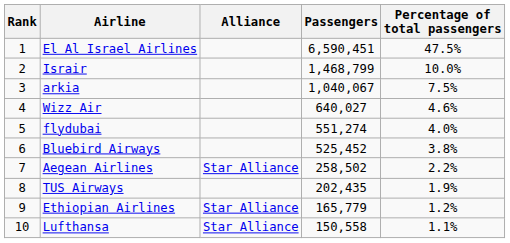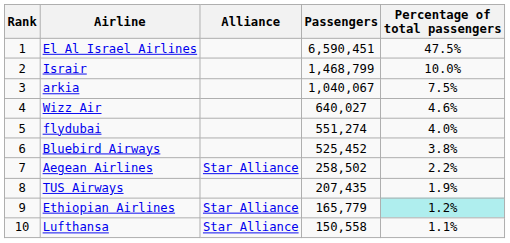 <table class="wikitable">
 <tr>
 <th>Rank</th>
 <th>Airline</th>
 <th>Alliance</th>
 <th>Passengers</th>
 <th>Percentage of<br>total passengers</th>
 </tr>
 <tr>
 <td align=center>1</td>
 <td><a href='#'>El Al Israel Airlines</a></td>
 <td></td>
 <td align=center>6,590,451</td>
 <td align=center>47.5%</td>
 </tr>
 <tr>
 <td align=center>2</td>
 <td><a href='#'>Israir</a></td>
 <td></td>
 <td align=center>1,468,799</td>
 <td align=center>10.0%</td>
 </tr>
 <tr>
 <td align=center>3</td>
 <td><a href='#'>arkia</a></td>
 <td></td>
 <td align=center>1,040,067</td>
 <td align=center>7.5%</td>
 </tr>
 <tr>
 <td align=center>4</td>
 <td><a href='#'>Wizz Air</a></td>
 <td></td>
 <td align=center>640,027</td>
 <td align=center>4.6%</td>
 </tr>
 <tr>
 <td align=center>5</td>
 <td><a href='#'>flydubai</a></td>
 <td></td>
 <td align=center>551,274</td>
 <td align=center>4.0%</td>
 </tr>
 <tr>
 <td align=center>6</td>
 <td><a href='#'>Bluebird Airways</a></td>
 <td></td>
 <td align=center>525,452</td>
 <td align=center>3.8%</td>
 </tr>
 <tr>
 <td align=center>7</td>
 <td><a href='#'>Aegean Airlines</a></td>
 <td><a href='#'>Star Alliance</a></td>
 <td align=center>258,502</td>
 <td align=center>2.2%</td>
 </tr>
 <tr>
 <td align=center>8</td>
 <td><a href='#'>TUS Airways</a></td>
 <td></td>
-<td align=center>202,435</td>
+<td align=center>207,435</td>
 <td align=center>1.9%</td>
 </tr>
 <tr>
 <td align=center>9</td>
 <td><a href='#'>Ethiopian Airlines</a></td>
 <td><a href='#'>Star Alliance</a></td>
 <td align=center>165,779</td>
-<td align=center>1.2%</td>
+<td align=center style="background: paleturquoise;">1.2%</td>
 </tr>
 <tr>
 <td align=center>10</td>
 <td><a href='#'>Lufthansa</a></td>
 <td><a href='#'>Star Alliance</a></td>
 <td align=center>150,558</td>
 <td align=center>1.1%</td>
 </tr>
 </table>
